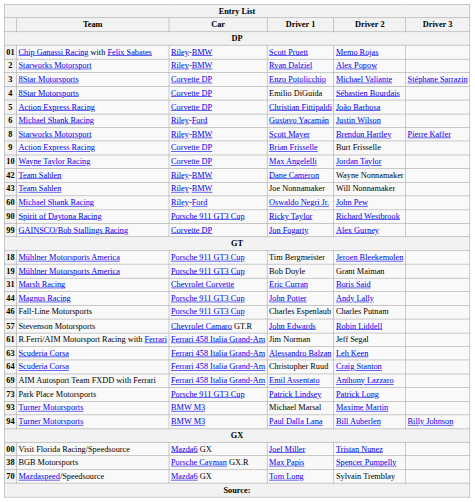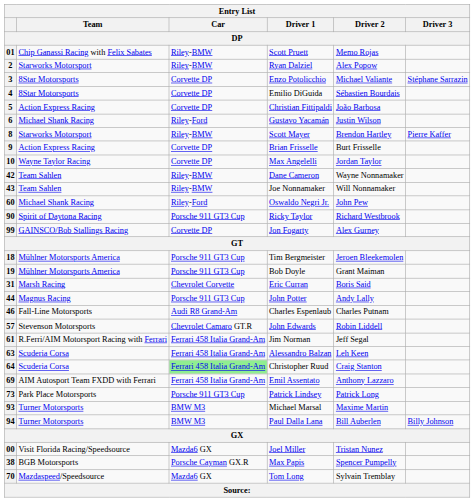 <table class="wikitable" style="font-size: 85%;">
 <tr>
 <th colspan="8">Entry List</th>
 </tr>
 <tr>
 <th></th>
 <th>Team</th>
 <th>Car</th>
 <th>Driver 1</th>
 <th>Driver 2</th>
 <th>Driver 3</th>
 </tr>
 <tr>
 <th colspan="6">DP</th>
 </tr>
 <tr>
 <th>01</th>
 <td><a href='#'>Chip Ganassi Racing</a> with <a href='#'>Felix Sabates</a></td>
 <td><a href='#'>Riley</a>-<a href='#'>BMW</a></td>
 <td> <a href='#'>Scott Pruett</a></td>
 <td> <a href='#'>Memo Rojas</a></td>
 <td></td>
 </tr>
 <tr>
 <th>2</th>
 <td><a href='#'>Starworks Motorsport</a></td>
 <td><a href='#'>Riley</a>-<a href='#'>BMW</a></td>
 <td> <a href='#'>Ryan Dalziel</a></td>
 <td> <a href='#'>Alex Popow</a></td>
 <td></td>
 </tr>
 <tr>
 <th>3</th>
 <td><a href='#'>8Star Motorsports</a></td>
 <td><a href='#'>Corvette DP</a></td>
 <td> <a href='#'>Enzo Potolicchio</a></td>
 <td> <a href='#'>Michael Valiante</a></td>
 <td> <a href='#'>Stéphane Sarrazin</a></td>
 </tr>
 <tr>
 <th>4</th>
 <td><a href='#'>8Star Motorsports</a></td>
 <td><a href='#'>Corvette DP</a></td>
 <td> Emilio DiGuida</td>
 <td> <a href='#'>Sébastien Bourdais</a></td>
 <td></td>
 </tr>
 <tr>
 <th>5</th>
 <td><a href='#'>Action Express Racing</a></td>
 <td><a href='#'>Corvette DP</a></td>
 <td> <a href='#'>Christian Fittipaldi</a></td>
 <td> <a href='#'>João Barbosa</a></td>
 <td></td>
 </tr>
 <tr>
 <th>6</th>
 <td><a href='#'>Michael Shank Racing</a></td>
 <td><a href='#'>Riley</a>-<a href='#'>Ford</a></td>
 <td> <a href='#'>Gustavo Yacamán</a></td>
 <td> <a href='#'>Justin Wilson</a></td>
 <td></td>
 </tr>
 <tr>
 <th>8</th>
 <td><a href='#'>Starworks Motorsport</a></td>
 <td><a href='#'>Riley</a>-<a href='#'>BMW</a></td>
 <td> <a href='#'>Scott Mayer</a></td>
 <td> <a href='#'>Brendon Hartley</a></td>
 <td> <a href='#'>Pierre Kaffer</a></td>
 </tr>
 <tr>
 <th>9</th>
 <td><a href='#'>Action Express Racing</a></td>
 <td><a href='#'>Corvette DP</a></td>
 <td> <a href='#'>Brian Frisselle</a></td>
 <td> Burt Frisselle</td>
 <td></td>
 </tr>
 <tr>
 <th>10</th>
 <td><a href='#'>Wayne Taylor Racing</a></td>
 <td><a href='#'>Corvette DP</a></td>
 <td> <a href='#'>Max Angelelli</a></td>
 <td> <a href='#'>Jordan Taylor</a></td>
 <td></td>
 </tr>
 <tr>
 <th>42</th>
 <td><a href='#'>Team Sahlen</a></td>
 <td><a href='#'>Riley</a>-<a href='#'>BMW</a></td>
 <td> <a href='#'>Dane Cameron</a></td>
 <td> Wayne Nonnamaker</td>
 <td></td>
 </tr>
 <tr>
 <th>43</th>
 <td><a href='#'>Team Sahlen</a></td>
 <td><a href='#'>Riley</a>-<a href='#'>BMW</a></td>
 <td> Joe Nonnamaker</td>
 <td> Will Nonnamaker</td>
 <td></td>
 </tr>
 <tr>
 <th>60</th>
 <td><a href='#'>Michael Shank Racing</a></td>
 <td><a href='#'>Riley</a>-<a href='#'>Ford</a></td>
 <td> <a href='#'>Oswaldo Negri Jr.</a></td>
 <td> <a href='#'>John Pew</a></td>
 <td></td>
 </tr>
 <tr>
 <th>90</th>
 <td><a href='#'>Spirit of Daytona Racing</a></td>
 <td><a href='#'>Porsche 911 GT3 Cup</a></td>
 <td> <a href='#'>Ricky Taylor</a></td>
 <td> <a href='#'>Richard Westbrook</a></td>
 <td></td>
 </tr>
 <tr>
 <th>99</th>
 <td><a href='#'>GAINSCO/Bob Stallings Racing</a></td>
 <td><a href='#'>Corvette DP</a></td>
 <td> <a href='#'>Jon Fogarty</a></td>
 <td> <a href='#'>Alex Gurney</a></td>
 <td></td>
 </tr>
 <tr>
 <th colspan="6">GT</th>
 </tr>
 <tr>
 <th>18</th>
 <td><a href='#'>Mühlner Motorsports America</a></td>
 <td><a href='#'>Porsche 911 GT3 Cup</a></td>
 <td> Tim Bergmeister</td>
 <td> <a href='#'>Jeroen Bleekemolen</a></td>
 <td></td>
 </tr>
 <tr>
 <th>19</th>
 <td><a href='#'>Mühlner Motorsports America</a></td>
 <td><a href='#'>Porsche 911 GT3 Cup</a></td>
 <td> Bob Doyle</td>
 <td> Grant Maiman</td>
 <td></td>
 </tr>
 <tr>
 <th>31</th>
 <td><a href='#'>Marsh Racing</a></td>
 <td><a href='#'>Chevrolet Corvette</a></td>
 <td> <a href='#'>Eric Curran</a></td>
 <td> <a href='#'>Boris Said</a></td>
 <td></td>
 </tr>
 <tr>
 <th>44</th>
 <td><a href='#'>Magnus Racing</a></td>
 <td><a href='#'>Porsche 911 GT3 Cup</a></td>
 <td> <a href='#'>John Potter</a></td>
 <td> <a href='#'>Andy Lally</a></td>
 <td></td>
 </tr>
 <tr>
 <th>46</th>
 <td>Fall-Line Motorsports</td>
-<td><a href='#'>Porsche 911 GT3 Cup</a></td>
+<td><a href='#'>Audi R8 Grand-Am</a></td>
 <td> Charles Espenlaub</td>
 <td> Charles Putnam</td>
 <td></td>
 </tr>
 <tr>
 <th>57</th>
 <td>Stevenson Motorsports</td>
 <td><a href='#'>Chevrolet Camaro</a> GT.R</td>
 <td> <a href='#'>John Edwards</a></td>
 <td> <a href='#'>Robin Liddell</a></td>
 <td></td>
 </tr>
 <tr>
 <th>61</th>
 <td>R.Ferri/AIM Motorsport Racing with <a href='#'>Ferrari</a></td>
 <td><a href='#'>Ferrari 458 Italia Grand-Am</a></td>
 <td> Jim Norman</td>
 <td> Jeff Segal</td>
 <td></td>
 </tr>
 <tr>
 <th>63</th>
 <td><a href='#'>Scuderia Corsa</a></td>
 <td><a href='#'>Ferrari 458 Italia Grand-Am</a></td>
 <td> <a href='#'>Alessandro Balzan</a></td>
 <td> <a href='#'>Leh Keen</a></td>
 <td></td>
 </tr>
 <tr>
 <th>64</th>
 <td><a href='#'>Scuderia Corsa</a></td>
-<td><a href='#'>Ferrari 458 Italia Grand-Am</a></td>
+<td style="background: lightgreen;"><a href='#'>Ferrari 458 Italia Grand-Am</a></td>
 <td> Christopher Ruud</td>
 <td> <a href='#'>Craig Stanton</a></td>
 <td></td>
 </tr>
 <tr>
 <th>69</th>
 <td>AIM Autosport Team FXDD with Ferrari</td>
 <td><a href='#'>Ferrari 458 Italia Grand-Am</a></td>
 <td> <a href='#'>Emil Assentato</a></td>
 <td> <a href='#'>Anthony Lazzaro</a></td>
 <td></td>
 </tr>
 <tr>
 <th>73</th>
 <td>Park Place Motorsports</td>
 <td><a href='#'>Porsche 911 GT3 Cup</a></td>
 <td> <a href='#'>Patrick Lindsey</a></td>
 <td> <a href='#'>Patrick Long</a></td>
 <td></td>
 </tr>
 <tr>
 <th>93</th>
 <td><a href='#'>Turner Motorsports</a></td>
 <td><a href='#'>BMW M3</a></td>
 <td> Michael Marsal</td>
 <td> <a href='#'>Maxime Martin</a></td>
 <td></td>
 </tr>
 <tr>
 <th>94</th>
 <td><a href='#'>Turner Motorsports</a></td>
 <td><a href='#'>BMW M3</a></td>
 <td> <a href='#'>Paul Dalla Lana</a></td>
 <td> <a href='#'>Bill Auberlen</a></td>
 <td> <a href='#'>Billy Johnson</a></td>
 </tr>
 <tr>
 <th colspan="6">GX</th>
 </tr>
 <tr>
 <th>00</th>
 <td>Visit Florida Racing/Speedsource</td>
 <td><a href='#'>Mazda6</a> GX</td>
 <td> <a href='#'>Joel Miller</a></td>
 <td> <a href='#'>Tristan Nunez</a></td>
 <td></td>
 </tr>
 <tr>
 <th>38</th>
 <td>BGB Motorsports</td>
 <td><a href='#'>Porsche Cayman</a> GX.R</td>
 <td> <a href='#'>Max Papis</a></td>
 <td> <a href='#'>Spencer Pumpelly</a></td>
 <td></td>
 </tr>
 <tr>
 <th>70</th>
 <td><a href='#'>Mazdaspeed</a>/Speedsource</td>
 <td><a href='#'>Mazda6</a> GX</td>
 <td> <a href='#'>Tom Long</a></td>
 <td> Sylvain Tremblay</td>
 <td></td>
 </tr>
 <tr>
 <th colspan="6">Source:</th>
 </tr>
 </table>
